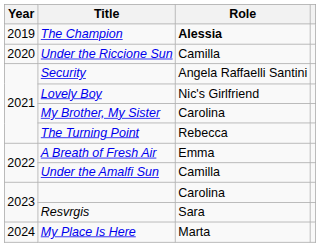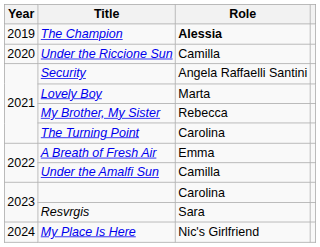 <table class="wikitable sortable">
 <tr>
 <th>Year</th>
 <th>Title</th>
 <th>Role</th>
 <th class="unsortable"></th>
 </tr>
 <tr>
 <td>2019</td>
 <td><em><a href='#'>The Champion</a></em></td>
 <td><strong>Alessia</strong></td>
 <td></td>
 </tr>
 <tr>
 <td>2020</td>
 <td><em><a href='#'>Under the Riccione Sun</a></em></td>
 <td>Camilla</td>
 <td></td>
 </tr>
 <tr>
 <td rowspan="4">2021</td>
 <td><em><a href='#'>Security</a></em></td>
 <td>Angela Raffaelli Santini</td>
 <td></td>
 </tr>
 <tr>
 <td><em><a href='#'>Lovely Boy</a></em></td>
-<td>Nic's Girlfriend</td>
+<td>Marta</td>
 <td></td>
 </tr>
 <tr>
 <td><em><a href='#'>My Brother, My Sister</a></em></td>
-<td>Carolina</td>
+<td>Rebecca</td>
 <td></td>
 </tr>
 <tr>
 <td><em><a href='#'>The Turning Point</a></em></td>
-<td>Rebecca</td>
+<td>Carolina</td>
 <td></td>
 </tr>
 <tr>
 <td rowspan="2">2022</td>
 <td><em><a href='#'>A Breath of Fresh Air</a></em></td>
 <td>Emma</td>
 <td></td>
 </tr>
 <tr>
 <td><em><a href='#'>Under the Amalfi Sun</a></em></td>
 <td>Camilla</td>
 <td></td>
 </tr>
 <tr>
 <td rowspan="2">2023</td>
 <td><em></em></td>
 <td>Carolina</td>
 <td></td>
 </tr>
 <tr>
 <td><em>Resvrgis</em></td>
 <td>Sara</td>
 <td></td>
 </tr>
 <tr>
 <td>2024</td>
 <td><em><a href='#'>My Place Is Here</a></em></td>
-<td>Marta</td>
+<td>Nic's Girlfriend</td>
 <td></td>
 </tr>
 </table>
